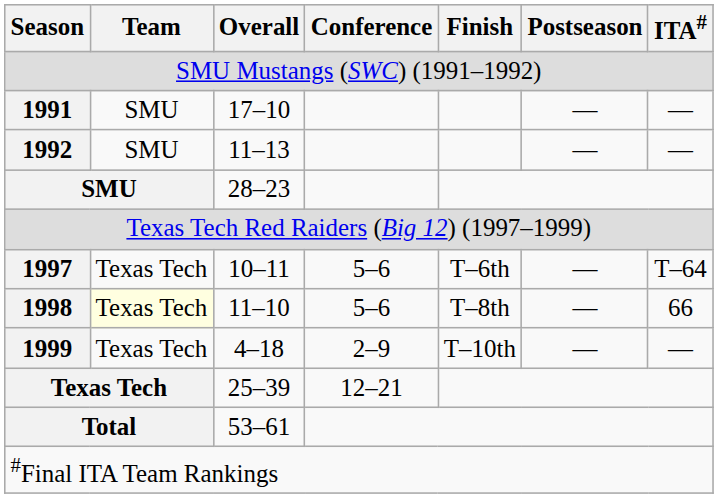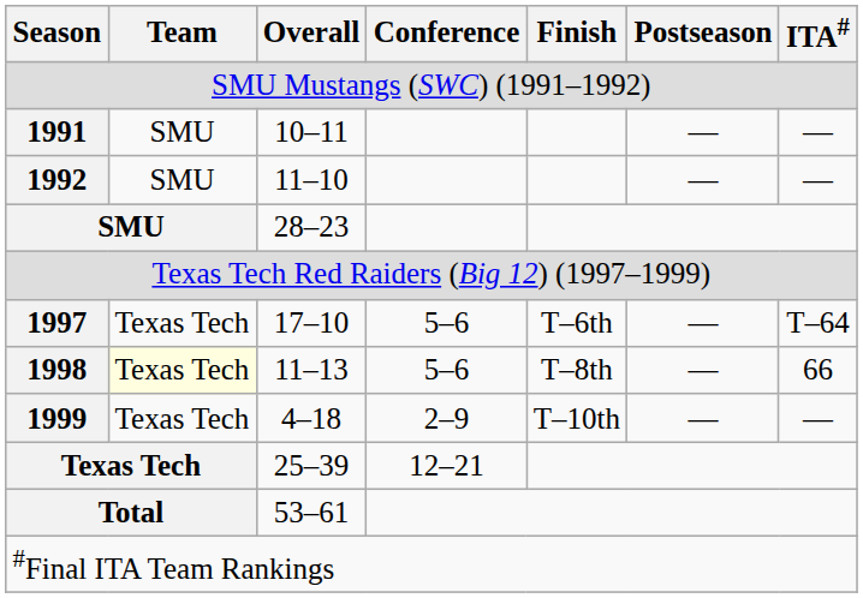 <table class="wikitable" style="text-align:center">
 <tr>
 <th>Season</th>
 <th>Team</th>
 <th>Overall</th>
 <th>Conference</th>
 <th>Finish</th>
 <th>Postseason</th>
 <th>ITA<sup>#</sup></th>
 </tr>
 <tr>
 <td colspan="7" bgcolor="#DDDDDD"><a href='#'>SMU Mustangs</a> (<em><a href='#'>SWC</a></em>) (1991–1992)</td>
 </tr>
 <tr>
 <th scope="row">1991</th>
 <td>SMU</td>
-<td>17–10</td>
+<td>10–11</td>
 <td></td>
 <td></td>
 <td>—</td>
 <td>—</td>
 </tr>
 <tr>
 <th scope="row">1992</th>
 <td>SMU</td>
-<td>11–13</td>
+<td>11–10</td>
 <td></td>
 <td></td>
 <td>—</td>
 <td>—</td>
 </tr>
 <tr>
 <th scope="row" colspan="2">SMU</th>
 <td>28–23</td>
 <td></td>
 <td colspan="4"></td>
 </tr>
 <tr>
 <td colspan="7" bgcolor="#DDDDDD"><a href='#'>Texas Tech Red Raiders</a> (<em><a href='#'>Big 12</a></em>) (1997–1999)</td>
 </tr>
 <tr>
 <th scope="row">1997</th>
 <td>Texas Tech</td>
-<td>10–11</td>
+<td>17–10</td>
 <td>5–6</td>
 <td>T–6th</td>
 <td>—</td>
 <td>T–64</td>
 </tr>
 <tr>
 <th scope="row">1998</th>
 <td style="background: lightyellow;">Texas Tech</td>
-<td>11–10</td>
+<td>11–13</td>
 <td>5–6</td>
 <td>T–8th</td>
 <td>—</td>
 <td>66</td>
 </tr>
 <tr>
 <th scope="row">1999</th>
 <td>Texas Tech</td>
 <td>4–18</td>
 <td>2–9</td>
 <td>T–10th</td>
 <td>—</td>
 <td>—</td>
 </tr>
 <tr>
 <th scope="row" colspan="2">Texas Tech</th>
 <td>25–39</td>
 <td>12–21</td>
 <td colspan="3"></td>
 </tr>
 <tr>
 <th scope="row" colspan="2">Total</th>
 <td>53–61</td>
 <td colspan="4"></td>
 </tr>
 <tr>
 <td colspan="7" style="text-align:left"><sup>#</sup>Final ITA Team Rankings</td>
 </tr>
 </table>
